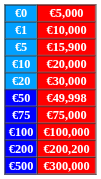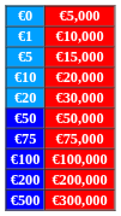 <table border=1 cellspacing=0 cellpadding=1 width=120px style="color:white;text-align:center">
 <tr>
 <td bgcolor="#00A0FF"><strong>€0</strong></td>
 <td bgcolor="#FF0000"><strong>€5,000</strong></td>
 </tr>
 <tr>
 <td bgcolor="#00A0FF"><strong>€1</strong></td>
 <td bgcolor="#FF0000"><strong>€10,000</strong></td>
 </tr>
 <tr>
 <td bgcolor="#00A0FF"><strong>€5</strong></td>
-<td bgcolor="#FF0000"><strong>€15,900</strong></td>
+<td bgcolor="#FF0000"><strong>€15,000</strong></td>
 </tr>
 <tr>
 <td bgcolor="#00A0FF"><strong>€10</strong></td>
 <td bgcolor="#FF0000"><strong>€20,000</strong></td>
 </tr>
 <tr>
 <td bgcolor="#00A0FF"><strong>€20</strong></td>
 <td bgcolor="#FF0000"><strong>€30,000</strong></td>
 </tr>
 <tr>
 <td bgcolor="#0000FF"><strong>€50</strong></td>
-<td bgcolor="#FF0000"><strong>€49,998</strong></td>
+<td bgcolor="#FF0000"><strong>€50,000</strong></td>
 </tr>
 <tr>
 <td bgcolor="#0000FF"><strong>€75</strong></td>
 <td bgcolor="#FF0000"><strong>€75,000</strong></td>
 </tr>
 <tr>
 <td bgcolor="#0000FF"><strong>€100</strong></td>
 <td bgcolor="#FF0000"><strong>€100,000</strong></td>
 </tr>
 <tr>
 <td bgcolor="#0000FF"><strong>€200</strong></td>
-<td bgcolor="#FF0000"><strong>€200,200</strong></td>
+<td bgcolor="#FF0000"><strong>€200,000</strong></td>
 </tr>
 <tr>
 <td bgcolor="#0000FF"><strong>€500</strong></td>
 <td bgcolor="#FF0000"><strong>€300,000</strong></td>
 </tr>
 <tr>
 </tr>
 </table>
